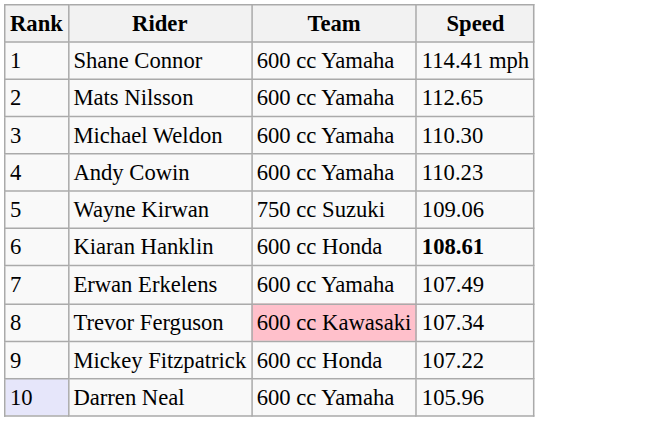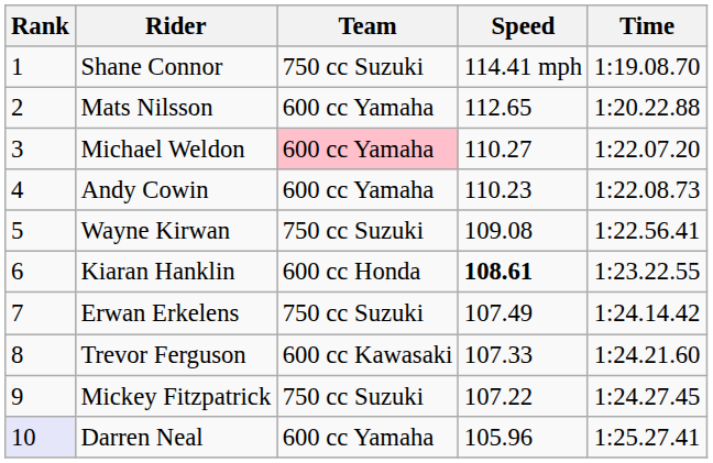 <table class="wikitable" style="font-size: 95%;">
 <tr style="background:#efefef;">
 <th>Rank</th>
 <th>Rider</th>
 <th>Team</th>
 <th>Speed</th>
+<th>Time</th>
 </tr>
 <tr>
 <td>1</td>
 <td> Shane Connor</td>
-<td>600 cc Yamaha</td>
+<td>750 cc Suzuki</td>
 <td>114.41 mph</td>
+<td>1:19.08.70</td>
 </tr>
 <tr>
 <td>2</td>
 <td> Mats Nilsson</td>
 <td>600 cc Yamaha</td>
 <td>112.65</td>
+<td>1:20.22.88</td>
 </tr>
 <tr>
 <td>3</td>
 <td> Michael Weldon</td>
-<td>600 cc Yamaha</td>
-<td>110.30</td>
+<td style="background: pink;">600 cc Yamaha</td>
+<td>110.27</td>
+<td>1:22.07.20</td>
 </tr>
 <tr>
 <td>4</td>
 <td> Andy Cowin</td>
 <td>600 cc Yamaha</td>
 <td>110.23</td>
+<td>1:22.08.73</td>
 </tr>
 <tr>
 <td>5</td>
 <td> Wayne Kirwan</td>
 <td>750 cc Suzuki</td>
-<td>109.06</td>
+<td>109.08</td>
+<td>1:22.56.41</td>
 </tr>
 <tr>
 <td>6</td>
 <td> Kiaran Hanklin</td>
 <td>600 cc Honda</td>
 <td><strong>108.61</strong></td>
+<td>1:23.22.55</td>
 </tr>
 <tr>
 <td>7</td>
 <td> Erwan Erkelens</td>
-<td>600 cc Yamaha</td>
+<td>750 cc Suzuki</td>
 <td>107.49</td>
+<td>1:24.14.42</td>
 </tr>
 <tr>
 <td>8</td>
 <td> Trevor Ferguson</td>
-<td style="background: pink;">600 cc Kawasaki</td>
-<td>107.34</td>
+<td>600 cc Kawasaki</td>
+<td>107.33</td>
+<td>1:24.21.60</td>
 </tr>
 <tr>
 <td>9</td>
 <td> Mickey Fitzpatrick</td>
-<td>600 cc Honda</td>
+<td>750 cc Suzuki</td>
 <td>107.22</td>
+<td>1:24.27.45</td>
 </tr>
 <tr>
 <td style="background: lavender;">10</td>
 <td> Darren Neal</td>
 <td>600 cc Yamaha</td>
 <td>105.96</td>
+<td>1:25.27.41</td>
 </tr>
 </table>
